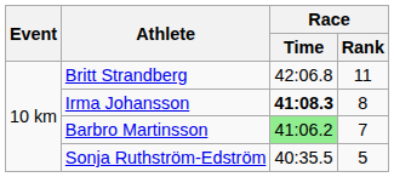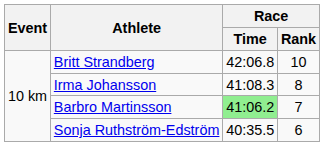 <table class="wikitable" border="1" style="font-size:90%">
 <tr>
 <th rowspan=2>Event</th>
 <th rowspan=2>Athlete</th>
 <th colspan=2>Race</th>
 </tr>
 <tr>
 <th>Time</th>
 <th>Rank</th>
 </tr>
 <tr>
 <td rowspan=4>10 km</td>
 <td><a href='#'>Britt Strandberg</a></td>
 <td align=center>42:06.8</td>
-<td align=center>11</td>
+<td align=center>10</td>
 </tr>
 <tr>
 <td><a href='#'>Irma Johansson</a></td>
-<td align=center><strong>41:08.3</strong></td>
+<td align=center>41:08.3</td>
 <td align=center>8</td>
 </tr>
 <tr>
 <td><a href='#'>Barbro Martinsson</a></td>
 <td align=center style="background: lightgreen;">41:06.2</td>
 <td align=center>7</td>
 </tr>
 <tr>
 <td><a href='#'>Sonja Ruthström-Edström</a></td>
 <td align=center>40:35.5</td>
-<td align=center>5</td>
+<td align=center>6</td>
 </tr>
 </table>
